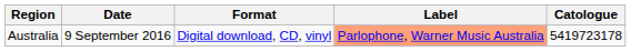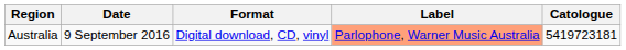 <table class=wikitable>
 <tr>
 <th>Region</th>
 <th>Date</th>
 <th>Format</th>
 <th>Label</th>
 <th>Catologue</th>
 </tr>
 <tr>
 <td>Australia</td>
 <td>9 September 2016</td>
 <td><a href='#'>Digital download</a>, <a href='#'>CD</a>, <a href='#'>vinyl</a></td>
 <td style="background: lightsalmon;"><a href='#'>Parlophone</a>, <a href='#'>Warner Music Australia</a></td>
-<td>5419723178</td>
+<td>5419723181</td>
 </tr>
 </table>
